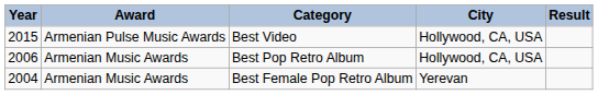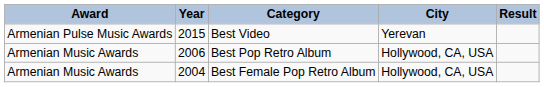 <table class="wikitable" style="font-size:90%;">
 <tr>
+<th style="background:#B0C4DE;"><strong>Award</strong></th>
 <th style="background:#B0C4DE;"><strong>Year</strong></th>
-<th style="background:#B0C4DE;"><strong>Award</strong></th>
 <th style="background:#B0C4DE;"><strong>Category</strong></th>
 <th style="background:#B0C4DE;"><strong>City</strong></th>
 <th style="background:#B0C4DE;"><strong>Result</strong></th>
 </tr>
 <tr>
+<td>Armenian Pulse Music Awards</td>
 <td>2015</td>
-<td>Armenian Pulse Music Awards</td>
 <td>Best Video</td>
-<td>Hollywood, CA, USA</td>
+<td>Yerevan</td>
 <td></td>
 </tr>
 <tr>
+<td>Armenian Music Awards</td>
 <td>2006</td>
-<td>Armenian Music Awards</td>
 <td>Best Pop Retro Album</td>
 <td>Hollywood, CA, USA</td>
 <td></td>
 </tr>
 <tr>
+<td>Armenian Music Awards</td>
 <td>2004</td>
-<td>Armenian Music Awards</td>
 <td>Best Female Pop Retro Album</td>
-<td>Yerevan</td>
+<td>Hollywood, CA, USA</td>
 <td></td>
 </tr>
 </table>
